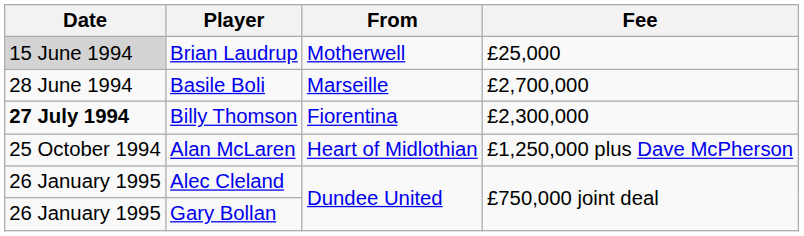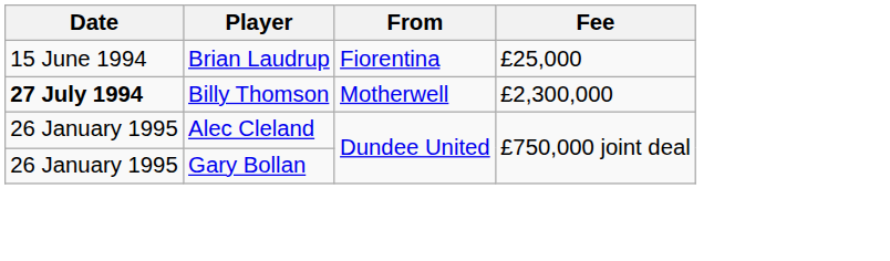 <table class="wikitable sortable">
 <tr>
 <th>Date</th>
 <th>Player</th>
 <th>From</th>
 <th>Fee</th>
 </tr>
 <tr>
-<td style="background: lightgrey;">15 June 1994</td>
+<td>15 June 1994</td>
 <td> <a href='#'>Brian Laudrup</a></td>
-<td> <a href='#'>Motherwell</a></td>
+<td> <a href='#'>Fiorentina</a></td>
 <td>£25,000</td>
-</tr>
-<tr>
-<td>28 June 1994</td>
-<td> <a href='#'>Basile Boli</a></td>
-<td> <a href='#'>Marseille</a></td>
-<td>£2,700,000</td>
 </tr>
 <tr>
 <td><strong>27 July 1994</strong></td>
 <td> <a href='#'>Billy Thomson</a></td>
-<td> <a href='#'>Fiorentina</a></td>
+<td> <a href='#'>Motherwell</a></td>
 <td>£2,300,000</td>
-</tr>
-<tr>
-<td>25 October 1994</td>
-<td> <a href='#'>Alan McLaren</a></td>
-<td> <a href='#'>Heart of Midlothian</a></td>
-<td>£1,250,000 plus <a href='#'>Dave McPherson</a></td>
 </tr>
 <tr>
 <td>26 January 1995</td>
 <td> <a href='#'>Alec Cleland</a></td>
 <td rowspan=2> <a href='#'>Dundee United</a></td>
 <td rowspan=2>£750,000 joint deal</td>
 </tr>
 <tr>
 <td>26 January 1995</td>
 <td> <a href='#'>Gary Bollan</a></td>
 </tr>
 </table>
